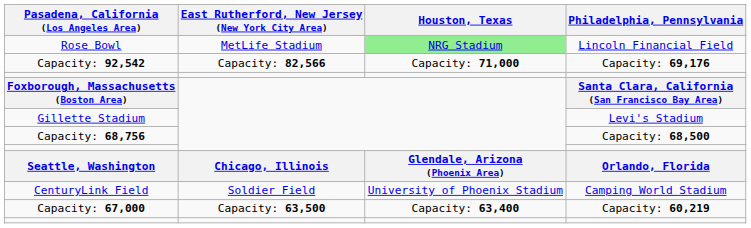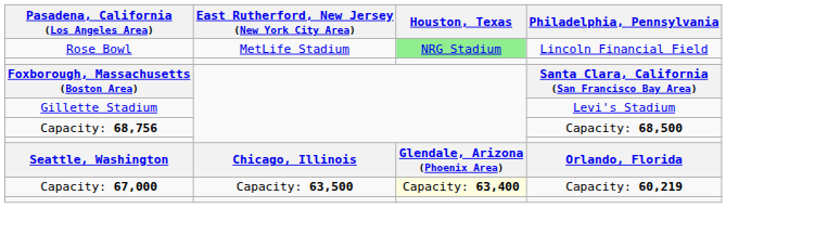 <table class="wikitable" style="text-align:center">
 <tr>
 <th><a href='#'>Pasadena, California</a><br><small>(<a href='#'>Los Angeles Area</a>)</small></th>
 <th><a href='#'>East Rutherford, New Jersey</a><br><small>(<a href='#'>New York City Area</a>)</small></th>
 <th><a href='#'>Houston, Texas</a></th>
 <th><a href='#'>Philadelphia, Pennsylvania</a></th>
 </tr>
 <tr>
 <td><a href='#'>Rose Bowl</a></td>
 <td><a href='#'>MetLife Stadium</a></td>
 <td style="background: lightgreen;"><a href='#'>NRG Stadium</a></td>
 <td><a href='#'>Lincoln Financial Field</a></td>
-</tr>
-<tr>
-<td>Capacity: <strong>92,542</strong></td>
-<td>Capacity: <strong>82,566</strong></td>
-<td>Capacity: <strong>71,000</strong></td>
-<td>Capacity: <strong>69,176</strong></td>
 </tr>
 <tr>
 <td></td>
 <td></td>
 <td></td>
 <td></td>
 </tr>
 <tr>
 <th><a href='#'>Foxborough, Massachusetts</a><br><small>(<a href='#'>Boston Area</a>)</small></th>
 <td rowspan=4 colspan=2></td>
 <th><a href='#'>Santa Clara, California</a><br><small> (<a href='#'>San Francisco Bay Area</a>)</small></th>
 </tr>
 <tr>
 <td><a href='#'>Gillette Stadium</a></td>
 <td><a href='#'>Levi's Stadium</a></td>
 </tr>
 <tr>
 <td>Capacity: <strong>68,756</strong></td>
 <td>Capacity: <strong>68,500</strong></td>
 </tr>
 <tr>
 <td></td>
 <td></td>
 </tr>
 <tr>
 <th><a href='#'>Seattle, Washington</a></th>
 <th><a href='#'>Chicago, Illinois</a></th>
 <th><a href='#'>Glendale, Arizona</a><br><small>(<a href='#'>Phoenix Area</a>)</small></th>
 <th><a href='#'>Orlando, Florida</a></th>
 </tr>
 <tr>
-<td><a href='#'>CenturyLink Field</a></td>
-<td><a href='#'>Soldier Field</a></td>
-<td><a href='#'>University of Phoenix Stadium</a></td>
-<td><a href='#'>Camping World Stadium</a></td>
-</tr>
-<tr>
 <td>Capacity: <strong>67,000</strong></td>
 <td>Capacity: <strong>63,500</strong></td>
-<td>Capacity: <strong>63,400</strong></td>
+<td style="background: lightyellow;">Capacity: <strong>63,400</strong></td>
 <td>Capacity: <strong>60,219</strong></td>
 </tr>
 <tr>
 <td></td>
 <td></td>
 <td></td>
 <td></td>
 </tr>
 </table>
